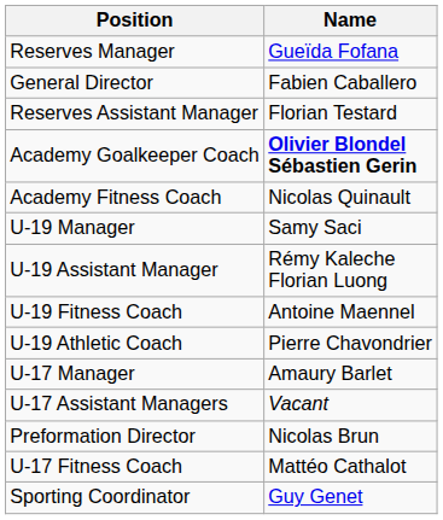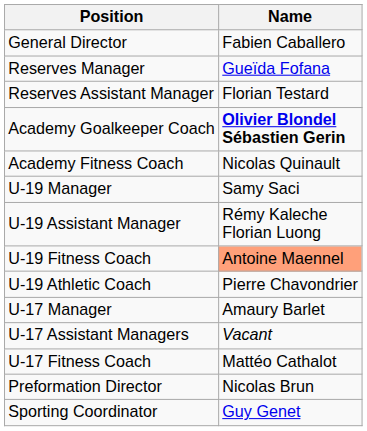 <table class="wikitable">
 <tr>
 <th>Position</th>
 <th>Name</th>
 </tr>
 <tr>
+<td>General Director</td>
+<td> Fabien Caballero</td>
+</tr>
+<tr>
 <td>Reserves Manager</td>
 <td> <a href='#'>Gueïda Fofana</a></td>
-</tr>
-<tr>
-<td>General Director</td>
-<td> Fabien Caballero</td>
 </tr>
 <tr>
 <td>Reserves Assistant Manager</td>
 <td> Florian Testard</td>
 </tr>
 <tr>
 <td>Academy Goalkeeper Coach</td>
 <td><strong> <a href='#'>Olivier Blondel</a><br> Sébastien Gerin</strong></td>
 </tr>
 <tr>
 <td>Academy Fitness Coach</td>
 <td> Nicolas Quinault</td>
 </tr>
 <tr>
 <td>U-19 Manager</td>
 <td> Samy Saci</td>
 </tr>
 <tr>
 <td>U-19 Assistant Manager</td>
 <td> Rémy Kaleche<br> Florian Luong</td>
 </tr>
 <tr>
 <td>U-19 Fitness Coach</td>
-<td> Antoine Maennel</td>
+<td style="background: lightsalmon;"> Antoine Maennel</td>
 </tr>
 <tr>
 <td>U-19 Athletic Coach</td>
 <td> Pierre Chavondrier</td>
 </tr>
 <tr>
 <td>U-17 Manager</td>
 <td> Amaury Barlet</td>
 </tr>
 <tr>
 <td>U-17 Assistant Managers</td>
 <td><em>Vacant</em></td>
 </tr>
 <tr>
+<td>U-17 Fitness Coach</td>
+<td> Mattéo Cathalot</td>
+</tr>
+<tr>
 <td>Preformation Director</td>
 <td> Nicolas Brun</td>
-</tr>
-<tr>
-<td>U-17 Fitness Coach</td>
-<td> Mattéo Cathalot</td>
 </tr>
 <tr>
 <td>Sporting Coordinator</td>
 <td> <a href='#'>Guy Genet</a></td>
 </tr>
 </table>
